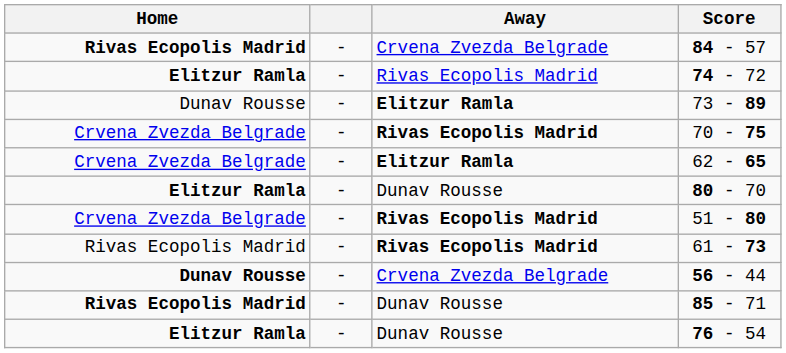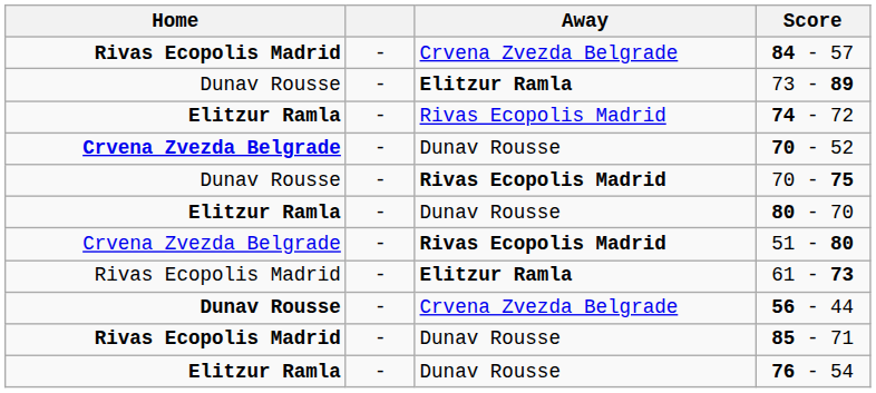 <table class=wikitable style="text-align:center">
 <tr>
 <th width=220>Home</th>
 <th width=40></th>
 <th width=220>Away</th>
 <th width=70>Score</th>
 </tr>
 <tr>
 <td align=right><strong>Rivas Ecopolis Madrid</strong> </td>
 <td>-</td>
 <td align=left> <a href='#'>Crvena Zvezda Belgrade</a></td>
 <td><strong>84</strong> - 57</td>
 </tr>
 <tr>
+<td align=right>Dunav Rousse </td>
+<td>-</td>
+<td align=left> <strong>Elitzur Ramla</strong></td>
+<td>73 - <strong>89</strong></td>
+</tr>
+<tr>
 <td align=right><strong>Elitzur Ramla</strong> </td>
 <td>-</td>
 <td align=left> <a href='#'>Rivas Ecopolis Madrid</a></td>
 <td><strong>74</strong> - 72</td>
 </tr>
 <tr>
-<td align=right>Dunav Rousse </td>
+<td align=right><strong><a href='#'>Crvena Zvezda Belgrade</a></strong> </td>
 <td>-</td>
-<td align=left> <strong>Elitzur Ramla</strong></td>
-<td>73 - <strong>89</strong></td>
+<td align=left> Dunav Rousse</td>
+<td><strong>70</strong> - 52</td>
 </tr>
 <tr>
-<td align=right><a href='#'>Crvena Zvezda Belgrade</a> </td>
+<td align=right>Dunav Rousse </td>
 <td>-</td>
 <td align=left> <strong>Rivas Ecopolis Madrid</strong></td>
 <td>70 - <strong>75</strong></td>
-</tr>
-<tr>
-<td align=right><a href='#'>Crvena Zvezda Belgrade</a> </td>
-<td>-</td>
-<td align=left> <strong>Elitzur Ramla</strong></td>
-<td>62 - <strong>65</strong></td>
 </tr>
 <tr>
 <td align=right><strong>Elitzur Ramla</strong> </td>
 <td>-</td>
 <td align=left> Dunav Rousse</td>
 <td><strong>80</strong> - 70</td>
 </tr>
 <tr>
 <td align=right><a href='#'>Crvena Zvezda Belgrade</a> </td>
 <td>-</td>
 <td align=left> <strong>Rivas Ecopolis Madrid</strong></td>
 <td>51 - <strong>80</strong></td>
 </tr>
 <tr>
 <td align=right>Rivas Ecopolis Madrid </td>
 <td>-</td>
-<td align=left> <strong>Rivas Ecopolis Madrid</strong></td>
+<td align=left> <strong>Elitzur Ramla</strong></td>
 <td>61 - <strong>73</strong></td>
 </tr>
 <tr>
 <td align=right><strong>Dunav Rousse</strong> </td>
 <td>-</td>
 <td align=left> <a href='#'>Crvena Zvezda Belgrade</a></td>
 <td><strong>56</strong> - 44</td>
 </tr>
 <tr>
 <td align=right><strong>Rivas Ecopolis Madrid</strong> </td>
 <td>-</td>
 <td align=left> Dunav Rousse</td>
 <td><strong>85</strong> - 71</td>
 </tr>
 <tr>
 <td align=right><strong>Elitzur Ramla</strong> </td>
 <td>-</td>
 <td align=left> Dunav Rousse</td>
 <td><strong>76</strong> - 54</td>
 </tr>
 </table>
